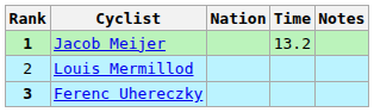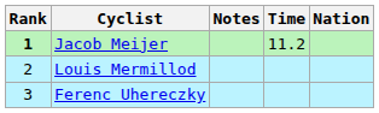 <table class="wikitable sortable" style="text-align:center">
 <tr>
 <th>Rank</th>
 <th>Cyclist</th>
+<th>Notes</th>
+<th>Time</th>
 <th>Nation</th>
-<th>Time</th>
-<th>Notes</th>
 </tr>
 <tr bgcolor=bbf3bb>
 <td><strong>1</strong></td>
 <td align=left><a href='#'>Jacob Meijer</a></td>
+<td></td>
+<td>11.2</td>
 <td align=left></td>
-<td>13.2</td>
-<td></td>
 </tr>
 <tr bgcolor=bbf3ff>
 <td>2</td>
 <td align=left><a href='#'>Louis Mermillod</a></td>
-<td align=left></td>
 <td></td>
 <td></td>
+<td align=left></td>
 </tr>
 <tr bgcolor=bbf3ff>
-<td><strong>3</strong></td>
+<td>3</td>
 <td align=left><a href='#'>Ferenc Uhereczky</a></td>
-<td align=left></td>
 <td></td>
 <td></td>
+<td align=left></td>
 </tr>
 </table>
